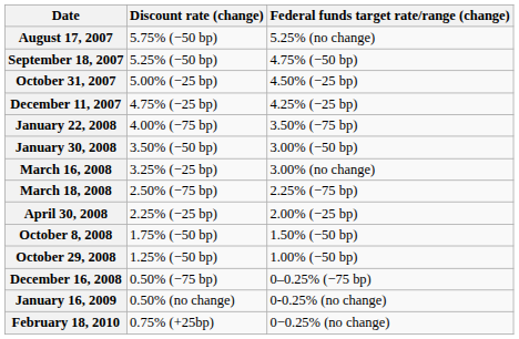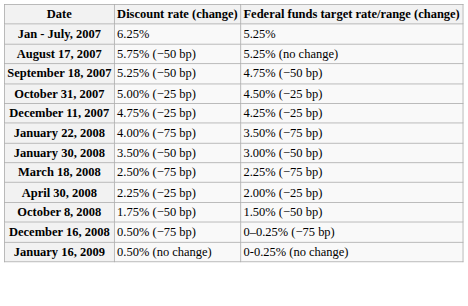 <table class="wikitable">
 <tr>
 <th>Date</th>
 <th>Discount rate (change)</th>
 <th>Federal funds target rate/range (change)</th>
+</tr>
+<tr>
+<th>Jan - July, 2007</th>
+<td>6.25%</td>
+<td>5.25%</td>
 </tr>
 <tr>
 <th>August 17, 2007</th>
 <td>5.75% (−50 bp)</td>
 <td>5.25% (no change)</td>
 </tr>
 <tr>
 <th>September 18, 2007</th>
 <td>5.25% (−50 bp)</td>
 <td>4.75% (−50 bp)</td>
 </tr>
 <tr>
 <th>October 31, 2007</th>
 <td>5.00% (−25 bp)</td>
 <td>4.50% (−25 bp)</td>
 </tr>
 <tr>
 <th>December 11, 2007</th>
 <td>4.75% (−25 bp)</td>
 <td>4.25% (−25 bp)</td>
 </tr>
 <tr>
 <th>January 22, 2008</th>
 <td>4.00% (−75 bp)</td>
 <td>3.50% (−75 bp)</td>
 </tr>
 <tr>
 <th>January 30, 2008</th>
 <td>3.50% (−50 bp)</td>
 <td>3.00% (−50 bp)</td>
 </tr>
 <tr>
-<th>March 16, 2008</th>
-<td>3.25% (−25 bp)</td>
-<td>3.00% (no change)</td>
-</tr>
-<tr>
 <th>March 18, 2008</th>
 <td>2.50% (−75 bp)</td>
 <td>2.25% (−75 bp)</td>
 </tr>
 <tr>
 <th>April 30, 2008</th>
 <td>2.25% (−25 bp)</td>
 <td>2.00% (−25 bp)</td>
 </tr>
 <tr>
 <th>October 8, 2008</th>
 <td>1.75% (−50 bp)</td>
 <td>1.50% (−50 bp)</td>
 </tr>
 <tr>
-<th>October 29, 2008</th>
-<td>1.25% (−50 bp)</td>
-<td>1.00% (−50 bp)</td>
-</tr>
-<tr>
 <th>December 16, 2008</th>
 <td>0.50% (−75 bp)</td>
 <td>0–0.25% (−75 bp)</td>
 </tr>
 <tr>
 <th>January 16, 2009</th>
 <td>0.50% (no change)</td>
 <td>0-0.25% (no change)</td>
 </tr>
-<tr>
-<th>February 18, 2010</th>
-<td>0.75% (+25bp)</td>
-<td>0−0.25% (no change)</td>
-</tr>
 </table>
